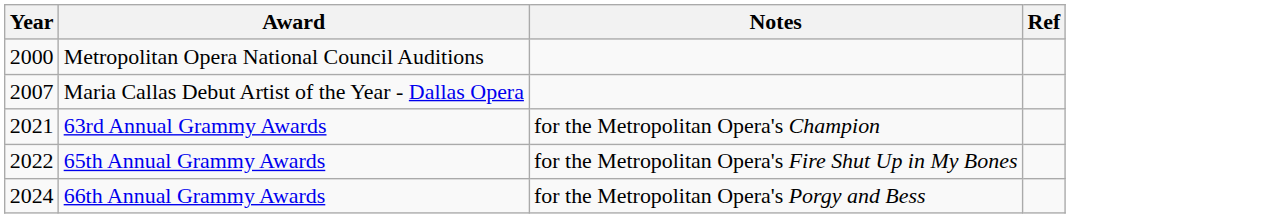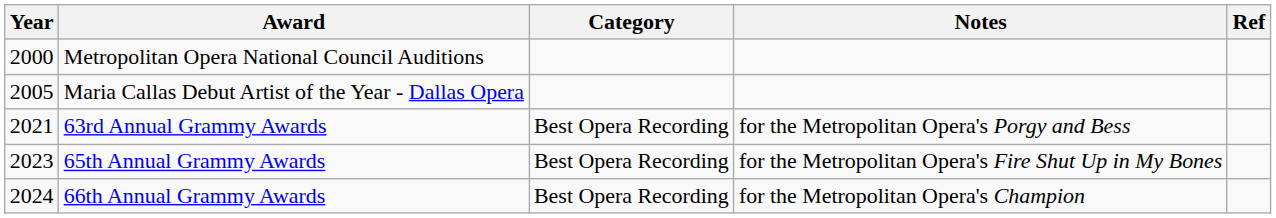 <table class="wikitable">
 <tr>
 <th>Year</th>
 <th>Award</th>
+<th>Category</th>
 <th>Notes</th>
 <th>Ref</th>
 </tr>
 <tr>
 <td>2000</td>
 <td>Metropolitan Opera National Council Auditions</td>
 <td></td>
 <td></td>
+<td></td>
 </tr>
 <tr>
-<td>2007</td>
+<td>2005</td>
 <td>Maria Callas Debut Artist of the Year - <a href='#'>Dallas Opera</a></td>
+<td></td>
 <td></td>
 <td></td>
 </tr>
 <tr>
 <td>2021</td>
 <td><a href='#'>63rd Annual Grammy Awards</a></td>
-<td>for the Metropolitan Opera's <em>Champion</em></td>
+<td>Best Opera Recording</td>
+<td>for the Metropolitan Opera's <em>Porgy and Bess</em></td>
 <td></td>
 </tr>
 <tr>
-<td>2022</td>
+<td>2023</td>
 <td><a href='#'>65th Annual Grammy Awards</a></td>
+<td>Best Opera Recording</td>
 <td>for the Metropolitan Opera's <em>Fire Shut Up in My Bones</em></td>
 <td></td>
 </tr>
 <tr>
 <td>2024</td>
 <td><a href='#'>66th Annual Grammy Awards</a></td>
-<td>for the Metropolitan Opera's <em>Porgy and Bess</em></td>
+<td>Best Opera Recording</td>
+<td>for the Metropolitan Opera's <em>Champion</em></td>
 <td></td>
 </tr>
 </table>
